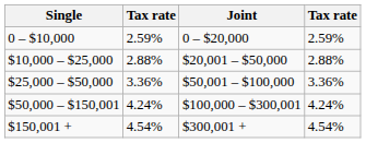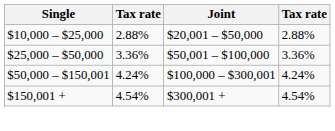 <table class="wikitable">
 <tr>
 <th>Single</th>
 <th>Tax rate</th>
 <th>Joint</th>
 <th>Tax rate</th>
-</tr>
-<tr>
-<td>0 – $10,000</td>
-<td>2.59%</td>
-<td>0 – $20,000</td>
-<td>2.59%</td>
 </tr>
 <tr>
 <td>$10,000 – $25,000</td>
 <td>2.88%</td>
 <td>$20,001 – $50,000</td>
 <td>2.88%</td>
 </tr>
 <tr>
 <td>$25,000 – $50,000</td>
 <td>3.36%</td>
 <td>$50,001 – $100,000</td>
 <td>3.36%</td>
 </tr>
 <tr>
 <td>$50,000 – $150,001</td>
 <td>4.24%</td>
 <td>$100,000 – $300,001</td>
 <td>4.24%</td>
 </tr>
 <tr>
 <td>$150,001 +</td>
 <td>4.54%</td>
 <td>$300,001 +</td>
 <td>4.54%</td>
 </tr>
 </table>
